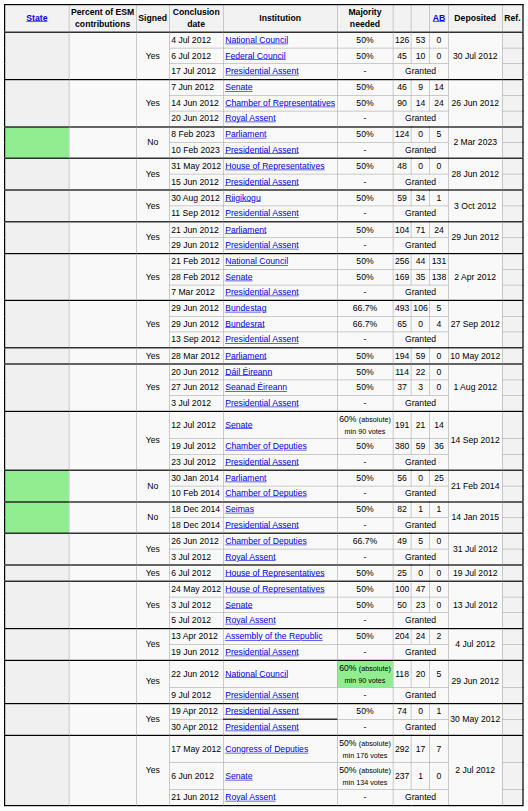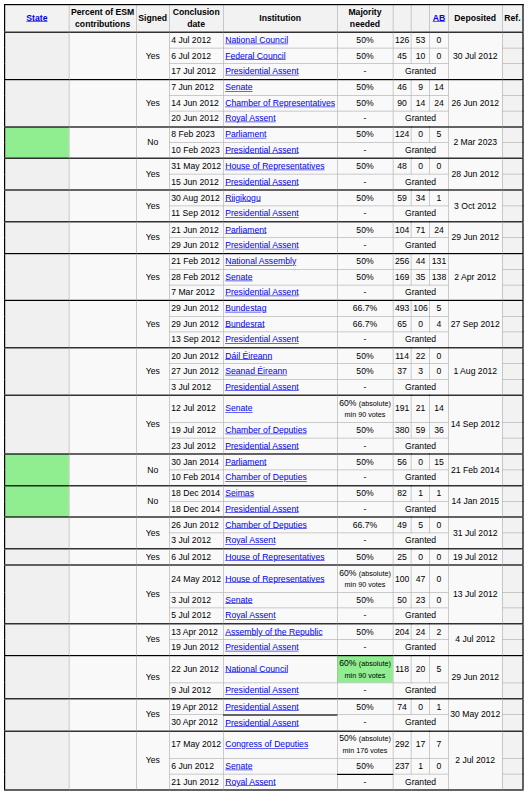 <table class="wikitable" style="font-size:90%; white-space:nowrap; line-height:1.33; border:2px solid">
 <tr>
 <th style="width:100px; border-bottom:2px solid"><a href='#'>State</a></th>
 <th style="border-bottom:2px solid">Percent of ESM<br>contributions</th>
 <th style="border-bottom:2px solid">Signed</th>
 <th style="border-bottom:2px solid">Conclusion<br> date</th>
 <th style="border-bottom:2px solid">Institution</th>
 <th style="border-bottom:2px solid">Majority<br> needed</th>
 <th style="border-bottom:2px solid"></th>
 <th style="border-bottom:2px solid"></th>
 <th style="border-bottom:2px solid"><a href='#'>AB</a></th>
 <th style="border-bottom:2px solid">Deposited</th>
 <th style="border-bottom:2px solid">Ref.</th>
 </tr>
 <tr>
 <td rowspan="3" style="background:#F0F0F0; border-bottom:2px solid"><strong></strong></td>
 <td rowspan="3" style="text-align:center; border-bottom:2px solid"></td>
 <td rowspan="3" style="text-align:center; border-bottom:2px solid">Yes</td>
 <td>4 Jul 2012</td>
 <td><a href='#'>National Council</a></td>
 <td style="text-align:center">50%</td>
 <td style="text-align:center">126</td>
 <td style="text-align:center">53</td>
 <td style="text-align:center">0</td>
 <td rowspan="3" style="text-align:center; border-bottom:2px solid">30 Jul 2012</td>
 <th></th>
 </tr>
 <tr>
 <td>6 Jul 2012</td>
 <td><a href='#'>Federal Council</a></td>
 <td style="text-align:center">50%</td>
 <td style="text-align:center">45</td>
 <td style="text-align:center">10</td>
 <td style="text-align:center">0</td>
 <th></th>
 </tr>
 <tr>
 <td style="border-bottom:2px solid">17 Jul 2012</td>
 <td style="border-bottom:2px solid"><a href='#'>Presidential Assent</a></td>
 <td style="text-align:center; border-bottom:2px solid">-</td>
 <td style="text-align:center; border-bottom:2px solid" colspan="3">Granted</td>
 <th style="border-bottom:2px solid"></th>
 </tr>
 <tr>
 <td rowspan="3" style="background:#F0F0F0; border-bottom:2px solid"><strong></strong></td>
 <td rowspan="3" style="text-align:center; border-bottom:2px solid"></td>
 <td rowspan="3" style="text-align:center; border-bottom:2px solid">Yes</td>
 <td>7 Jun 2012</td>
 <td><a href='#'>Senate</a></td>
 <td style="text-align:center">50%</td>
 <td style="text-align:center">46</td>
 <td style="text-align:center">9</td>
 <td style="text-align:center">14</td>
 <td rowspan="3" style="text-align:center; border-bottom:2px solid">26 Jun 2012</td>
 <th></th>
 </tr>
 <tr>
 <td>14 Jun 2012</td>
 <td><a href='#'>Chamber of Representatives</a></td>
 <td style="text-align:center">50%</td>
 <td style="text-align:center">90</td>
 <td style="text-align:center">14</td>
 <td style="text-align:center">24</td>
 <th></th>
 </tr>
 <tr>
 <td style="border-bottom:2px solid">20 Jun 2012</td>
 <td style="border-bottom:2px solid"><a href='#'>Royal Assent</a></td>
 <td style="text-align:center; border-bottom:2px solid">-</td>
 <td style="text-align:center; border-bottom:2px solid" colspan="3">Granted</td>
 <th style="border-bottom:2px solid"></th>
 </tr>
 <tr>
 <td rowspan="2" style="background:lightgreen; border-bottom:2px solid"><strong></strong></td>
 <td rowspan="2" style="text-align:center; border-bottom:2px solid"></td>
 <td rowspan="2" style="text-align:center; border-bottom:2px solid">No</td>
 <td>8 Feb 2023</td>
 <td><a href='#'>Parliament</a></td>
 <td style="text-align:center">50%</td>
 <td style="text-align:center">124</td>
 <td style="text-align:center">0</td>
 <td style="text-align:center">5</td>
 <td rowspan="2" style="text-align:center; border-bottom:2px solid">2 Mar 2023</td>
 <th></th>
 </tr>
 <tr>
 <td style="border-bottom:2px solid">10 Feb 2023</td>
 <td style="border-bottom:2px solid"><a href='#'>Presidential Assent</a></td>
 <td style="text-align:center; border-bottom:2px solid">-</td>
 <td style="text-align:center; border-bottom:2px solid" colspan="3">Granted</td>
 <th style="border-bottom:2px solid"></th>
 </tr>
 <tr>
 <td rowspan="2" style="background:#F0F0F0; border-bottom:2px solid"><strong></strong></td>
 <td rowspan="2" style="text-align:center; border-bottom:2px solid"></td>
 <td rowspan="2" style="text-align:center; border-bottom:2px solid">Yes</td>
 <td>31 May 2012</td>
 <td><a href='#'>House of Representatives</a></td>
 <td style="text-align:center">50%</td>
 <td style="text-align:center">48</td>
 <td style="text-align:center">0</td>
 <td style="text-align:center">0</td>
 <td rowspan="2" style="text-align:center; border-bottom:2px solid">28 Jun 2012</td>
 <th></th>
 </tr>
 <tr>
 <td style="border-bottom:2px solid">15 Jun 2012</td>
 <td style="border-bottom:2px solid"><a href='#'>Presidential Assent</a></td>
 <td style="text-align:center; border-bottom:2px solid">-</td>
 <td style="text-align:center; border-bottom:2px solid" colspan="3">Granted</td>
 <th style="border-bottom:2px solid"></th>
 </tr>
 <tr>
 <td rowspan="2" style="background:#F0F0F0; border-bottom:2px solid"><strong></strong></td>
 <td rowspan="2" style="text-align:center; border-bottom:2px solid"></td>
 <td rowspan="2" style="text-align:center; border-bottom:2px solid">Yes</td>
 <td>30 Aug 2012</td>
 <td><a href='#'>Riigikogu</a></td>
 <td style="text-align:center">50% </td>
 <td style="text-align:center">59</td>
 <td style="text-align:center">34</td>
 <td style="text-align:center">1</td>
 <td rowspan="2" style="text-align:center; border-bottom:2px solid;">3 Oct 2012</td>
 <th></th>
 </tr>
 <tr>
 <td style="border-bottom:2px solid">11 Sep 2012</td>
 <td style="border-bottom:2px solid"><a href='#'>Presidential Assent</a></td>
 <td style="text-align:center; border-bottom:2px solid">-</td>
 <td style="text-align:center; border-bottom:2px solid" colspan="3">Granted</td>
 <th style="border-bottom:2px solid"></th>
 </tr>
 <tr>
 <td rowspan="2" style="background:#F0F0F0; border-bottom:2px solid"><strong></strong></td>
 <td rowspan="2" style="text-align:center; border-bottom:2px solid"></td>
 <td rowspan="2" style="text-align:center; border-bottom:2px solid">Yes</td>
 <td>21 Jun 2012</td>
 <td><a href='#'>Parliament</a></td>
 <td style="text-align:center">50%</td>
 <td style="text-align:center">104</td>
 <td style="text-align:center">71</td>
 <td style="text-align:center">24</td>
 <td rowspan="2" style="text-align:center; border-bottom:2px solid">29 Jun 2012</td>
 <th></th>
 </tr>
 <tr>
 <td style="border-bottom:2px solid">29 Jun 2012</td>
 <td style="border-bottom:2px solid"><a href='#'>Presidential Assent</a></td>
 <td style="text-align:center; border-bottom:2px solid">-</td>
 <td style="text-align:center; border-bottom:2px solid" colspan="3">Granted</td>
 <th style="border-bottom:2px solid"></th>
 </tr>
 <tr>
 <td rowspan="3" style="background:#F0F0F0; border-bottom:2px solid"><strong></strong></td>
 <td rowspan="3" style="text-align:center; border-bottom:2px solid"></td>
 <td rowspan="3" style="text-align:center; border-bottom:2px solid">Yes</td>
 <td>21 Feb 2012</td>
-<td><a href='#'>National Council</a></td>
+<td><a href='#'>National Assembly</a></td>
 <td style="text-align:center">50%</td>
 <td style="text-align:center">256</td>
 <td style="text-align:center">44</td>
 <td style="text-align:center">131</td>
 <td rowspan="3" style="text-align:center; border-bottom:2px solid">2 Apr 2012</td>
 <th></th>
 </tr>
 <tr>
 <td>28 Feb 2012</td>
 <td><a href='#'>Senate</a></td>
 <td style="text-align:center">50%</td>
 <td style="text-align:center">169</td>
 <td style="text-align:center">35</td>
 <td style="text-align:center">138</td>
 <th></th>
 </tr>
 <tr>
 <td style="border-bottom:2px solid">7 Mar 2012</td>
 <td style="border-bottom:2px solid"><a href='#'>Presidential Assent</a></td>
 <td style="text-align:center; border-bottom:2px solid">-</td>
 <td style="text-align:center; border-bottom:2px solid" colspan="3">Granted</td>
 <th style="border-bottom:2px solid"></th>
 </tr>
 <tr>
 <td rowspan="3" style="background:#F0F0F0; border-bottom:2px solid"><strong></strong></td>
 <td rowspan="3" style="text-align:center; border-bottom:2px solid"></td>
 <td rowspan="3" style="text-align:center; border-bottom:2px solid">Yes</td>
 <td>29 Jun 2012</td>
 <td><a href='#'>Bundestag</a></td>
 <td style="text-align:center">66.7%</td>
 <td style="text-align:center">493</td>
 <td style="text-align:center">106</td>
 <td style="text-align:center">5</td>
 <td style="text-align:center; border-bottom:2px solid" rowspan="3">27 Sep 2012</td>
 <th></th>
 </tr>
 <tr>
 <td>29 Jun 2012</td>
 <td><a href='#'>Bundesrat</a></td>
 <td style="text-align:center">66.7%</td>
 <td style="text-align:center">65</td>
 <td style="text-align:center">0</td>
 <td style="text-align:center">4</td>
 <th></th>
 </tr>
 <tr>
 <td style="border-bottom:2px solid">13 Sep 2012</td>
 <td style="border-bottom:2px solid"><a href='#'>Presidential Assent</a></td>
 <td style="text-align:center; border-bottom:2px solid">-</td>
 <td style="text-align:center; border-bottom:2px solid" colspan="3">Granted</td>
-<th style="border-bottom:2px solid"></th>
-</tr>
-<tr>
-<td style="background:#F0F0F0; border-bottom:2px solid"><strong></strong></td>
-<td style="text-align:center; border-bottom:2px solid"></td>
-<td style="text-align:center; border-bottom:2px solid">Yes</td>
-<td style="border-bottom:2px solid">28 Mar 2012</td>
-<td style="border-bottom:2px solid"><a href='#'>Parliament</a></td>
-<td style="text-align:center; border-bottom:2px solid">50%</td>
-<td style="text-align:center; border-bottom:2px solid">194</td>
-<td style="text-align:center; border-bottom:2px solid">59</td>
-<td style="text-align:center; border-bottom:2px solid">0</td>
-<td style="text-align:center; border-bottom:2px solid">10 May 2012</td>
 <th style="border-bottom:2px solid"></th>
 </tr>
 <tr>
 <td rowspan="3" style="background:#F0F0F0; border-bottom:2px solid"><strong></strong></td>
 <td rowspan="3" style="text-align:center; border-bottom:2px solid"></td>
 <td rowspan="3" style="text-align:center; border-bottom:2px solid">Yes</td>
 <td>20 Jun 2012</td>
 <td><a href='#'>Dáil Éireann</a></td>
 <td style="text-align:center">50%</td>
 <td style="text-align:center">114</td>
 <td style="text-align:center">22</td>
 <td style="text-align:center">0</td>
 <td rowspan=3 style="text-align:center; border-bottom:2px solid">1 Aug 2012</td>
 <th></th>
 </tr>
 <tr>
 <td>27 Jun 2012</td>
 <td><a href='#'>Seanad Éireann</a></td>
 <td style="text-align:center">50%</td>
 <td style="text-align:center">37</td>
 <td style="text-align:center">3</td>
 <td style="text-align:center">0</td>
 <th></th>
 </tr>
 <tr>
 <td style="border-bottom:2px solid">3 Jul 2012</td>
 <td style="border-bottom:2px solid"><a href='#'>Presidential Assent</a></td>
 <td style="text-align:center; border-bottom:2px solid">-</td>
 <td style="text-align:center; border-bottom:2px solid" colspan="3">Granted</td>
 <th style="border-bottom:2px solid"></th>
 </tr>
 <tr>
 <td rowspan="3" style="background:#F0F0F0; border-bottom:2px solid"><strong></strong></td>
 <td rowspan="3" style="text-align:center; border-bottom:2px solid"></td>
 <td rowspan="3" style="text-align:center; border-bottom:2px solid">Yes</td>
 <td>12 Jul 2012</td>
 <td><a href='#'>Senate</a></td>
 <td style="text-align:center">60% <small>(absolute)</small><br> <small>min 90 votes</small></td>
 <td style="text-align:center">191</td>
 <td style="text-align:center">21</td>
 <td style="text-align:center">14</td>
 <td rowspan="3" style="text-align:center; border-bottom:2px solid">14 Sep 2012</td>
 <th></th>
 </tr>
 <tr>
 <td>19 Jul 2012</td>
 <td><a href='#'>Chamber of Deputies</a></td>
 <td style="text-align:center">50%</td>
 <td style="text-align:center">380</td>
 <td style="text-align:center">59</td>
 <td style="text-align:center">36</td>
 <th></th>
 </tr>
 <tr>
 <td style="border-bottom:2px solid">23 Jul 2012</td>
 <td style="border-bottom:2px solid"><a href='#'>Presidential Assent</a></td>
 <td style="text-align:center; border-bottom:2px solid">-</td>
 <td style="text-align:center; border-bottom:2px solid" colspan="3">Granted</td>
 <th style="border-bottom:2px solid"></th>
 </tr>
 <tr>
 <td rowspan="2" style="background:lightgreen; border-bottom:2px solid"><strong></strong></td>
 <td rowspan="2" style="text-align:center; border-bottom:2px solid"></td>
 <td rowspan="2" style="text-align:center; border-bottom:2px solid">No</td>
 <td>30 Jan 2014</td>
 <td><a href='#'>Parliament</a></td>
 <td style="text-align:center">50%</td>
 <td style="text-align:center">56</td>
 <td style="text-align:center">0</td>
-<td style="text-align:center">25</td>
+<td style="text-align:center">15</td>
 <td rowspan="2" style="text-align:center; border-bottom:2px solid">21 Feb 2014</td>
 <th></th>
 </tr>
 <tr>
 <td style="border-bottom:2px solid">10 Feb 2014</td>
 <td><a href='#'>Chamber of Deputies</a></td>
 <td style="text-align:center; border-bottom:2px solid">-</td>
 <td style="text-align:center; border-bottom:2px solid" colspan="3">Granted</td>
 <th style="border-bottom:2px solid"></th>
 </tr>
 <tr>
 <td rowspan="2" style="background:lightgreen; border-top:2px solid; border-bottom:2px solid"><strong></strong></td>
 <td rowspan="2" style="text-align:center; border-bottom:2px solid"></td>
 <td rowspan="2" style="text-align:center; border-bottom:2px solid">No</td>
 <td style="border-top:2px solid">18 Dec 2014</td>
 <td style="border-top:2px solid"><a href='#'>Seimas</a></td>
 <td style="text-align:center; border-top:2px solid">50%</td>
 <td style="text-align:center; border-top:2px solid">82</td>
 <td style="text-align:center; border-top:2px solid">1</td>
 <td style="text-align:center; border-top:2px solid">1</td>
 <td rowspan="2" style="text-align:center; border-bottom:2px solid">14 Jan 2015</td>
 <th style="border-top:2px solid"></th>
 </tr>
 <tr>
 <td style="border-bottom:2px solid">18 Dec 2014</td>
 <td style="border-bottom:2px solid"><a href='#'>Presidential Assent</a></td>
 <td style="text-align:center; border-bottom:2px solid">-</td>
 <td style="text-align:center; border-bottom:2px solid" colspan="3">Granted</td>
 <th style="border-bottom:2px solid"></th>
 </tr>
 <tr>
 <td rowspan="2" style="background:#F0F0F0; border-bottom:2px solid"><strong></strong></td>
 <td rowspan="2" style="text-align:center; border-bottom:2px solid"></td>
 <td rowspan="2" style="text-align:center; border-bottom:2px solid">Yes</td>
 <td>26 Jun 2012</td>
 <td><a href='#'>Chamber of Deputies</a></td>
 <td style="text-align:center">66.7%</td>
 <td style="text-align:center">49</td>
 <td style="text-align:center">5</td>
 <td style="text-align:center">0</td>
 <td rowspan="2" style="text-align:center; border-bottom:2px solid">31 Jul 2012</td>
 <th></th>
 </tr>
 <tr>
 <td style="border-bottom:2px solid">3 Jul 2012</td>
 <td style="border-bottom:2px solid"><a href='#'>Royal Assent</a></td>
 <td style="text-align:center; border-bottom:2px solid">-</td>
 <td style="text-align:center; border-bottom:2px solid" colspan="3">Granted</td>
 <th style="text-align:center; border-bottom:2px solid"></th>
 </tr>
 <tr>
 <td style="background:#F0F0F0; border-bottom:2px solid"><strong></strong></td>
 <td style="text-align:center; border-bottom:2px solid"></td>
 <td style="text-align:center; border-bottom:2px solid">Yes</td>
 <td style="border-bottom:2px solid">6 Jul 2012</td>
 <td style="border-bottom:2px solid"><a href='#'>House of Representatives</a></td>
 <td style="text-align:center; border-bottom:2px solid">50%</td>
 <td style="text-align:center; border-bottom:2px solid">25</td>
 <td style="text-align:center; border-bottom:2px solid">0</td>
 <td style="text-align:center; border-bottom:2px solid">0</td>
 <td style="text-align:center; border-bottom:2px solid">19 Jul 2012</td>
 <th style="border-bottom:2px solid"></th>
 </tr>
 <tr>
 <td rowspan="3" style="background:#F0F0F0; border-bottom:2px solid"><strong></strong></td>
 <td rowspan="3" style="text-align:center; border-bottom:2px solid"></td>
 <td rowspan="3" style="text-align:center; border-bottom:2px solid">Yes</td>
 <td>24 May 2012</td>
 <td><a href='#'>House of Representatives</a></td>
-<td style="text-align:center">50%</td>
+<td style="text-align:center">60% <small>(absolute)</small><br> <small>min 90 votes</small></td>
 <td style="text-align:center">100</td>
 <td style="text-align:center">47</td>
 <td style="text-align:center">0</td>
 <td rowspan="3" style="text-align:center; border-bottom:2px solid">13 Jul 2012</td>
 <th></th>
 </tr>
 <tr>
 <td>3 Jul 2012</td>
 <td><a href='#'>Senate</a></td>
 <td style="text-align:center">50%</td>
 <td style="text-align:center">50</td>
 <td style="text-align:center">23</td>
 <td style="text-align:center">0</td>
 <th></th>
 </tr>
 <tr>
 <td style="border-bottom:2px solid">5 Jul 2012</td>
 <td style="border-bottom:2px solid"><a href='#'>Royal Assent</a></td>
 <td style="text-align:center; border-bottom:2px solid">-</td>
 <td style="text-align:center; border-bottom:2px solid" colspan="3">Granted</td>
 <th style="border-bottom:2px solid"></th>
 </tr>
 <tr>
 <td rowspan="2" style="background:#F0F0F0; border-bottom:2px solid"><strong></strong></td>
 <td rowspan="2" style="text-align:center; border-bottom:2px solid"></td>
 <td rowspan="2" style="text-align:center; border-bottom:2px solid">Yes</td>
 <td>13 Apr 2012</td>
 <td><a href='#'>Assembly of the Republic</a></td>
 <td style="text-align:center">50%</td>
 <td style="text-align:center">204</td>
 <td style="text-align:center">24</td>
 <td style="text-align:center">2</td>
 <td rowspan="2" style="text-align:center; border-bottom:2px solid">4 Jul 2012</td>
 <th></th>
 </tr>
 <tr>
 <td style="border-bottom:2px solid">19 Jun 2012</td>
 <td style="border-bottom:2px solid"><a href='#'>Presidential Assent</a></td>
 <td style="text-align:center; border-bottom:2px solid">-</td>
 <td style="text-align:center; border-bottom:2px solid" colspan="3">Granted</td>
 <th style="border-bottom:2px solid"></th>
 </tr>
 <tr>
 <td rowspan="2" style="background:#F0F0F0; border-bottom:2px solid"><strong></strong></td>
 <td rowspan="2" style="text-align:center; border-bottom:2px solid"></td>
 <td rowspan="2" style="text-align:center; border-bottom:2px solid">Yes</td>
 <td>22 Jun 2012</td>
 <td><a href='#'>National Council</a></td>
 <td style="background: lightgreen; text-align:center">60% <small>(absolute)</small><br> <small>min 90 votes</small></td>
 <td style="text-align:center">118</td>
 <td style="text-align:center">20</td>
 <td style="text-align:center">5</td>
 <td rowspan="2" style="text-align:center; border-bottom:2px solid">29 Jun 2012</td>
 <th></th>
 </tr>
 <tr>
 <td style="border-bottom:2px solid">9 Jul 2012</td>
 <td style="border-bottom:2px solid"><a href='#'>Presidential Assent</a></td>
 <td style="text-align:center; border-bottom:2px solid">-</td>
 <td style="text-align:center; border-bottom:2px solid" colspan="3">Granted</td>
 <th style="border-bottom:2px solid"></th>
 </tr>
 <tr>
 <td rowspan="2" style="background:#F0F0F0; border-bottom:2px solid"><strong></strong></td>
 <td rowspan="2" style="text-align:center; border-bottom:2px solid"></td>
 <td rowspan="2" style="text-align:center; border-bottom:2px solid">Yes</td>
 <td>19 Apr 2012</td>
 <td style="border-bottom:2px solid"><a href='#'>Presidential Assent</a></td>
 <td style="text-align:center">50%</td>
 <td style="text-align:center">74</td>
 <td style="text-align:center">0</td>
 <td style="text-align:center">1</td>
 <td rowspan="2" style="text-align:center; border-bottom:2px solid">30 May 2012</td>
 <th></th>
 </tr>
 <tr>
 <td style="border-bottom:2px solid">30 Apr 2012</td>
 <td style="border-bottom:2px solid"><a href='#'>Presidential Assent</a></td>
 <td style="text-align:center; border-bottom:2px solid">-</td>
 <td style="text-align:center; border-bottom:2px solid" colspan="3">Granted</td>
 <th style="border-bottom:2px solid"></th>
 </tr>
 <tr>
 <td rowspan="3" style="background:#F0F0F0; border-bottom:2px solid"><strong></strong></td>
 <td rowspan="3" style="text-align:center; border-bottom:2px solid"></td>
 <td rowspan="3" style="text-align:center; border-bottom:2px solid">Yes</td>
 <td>17 May 2012</td>
 <td><a href='#'>Congress of Deputies</a></td>
 <td style="text-align:center">50% <small>(absolute)</small><br> <small>min 176 votes</small></td>
 <td style="text-align:center">292</td>
 <td style="text-align:center">17</td>
 <td style="text-align:center">7</td>
 <td rowspan="3" style="text-align:center; border-bottom:2px solid">2 Jul 2012</td>
 <th></th>
 </tr>
 <tr>
 <td>6 Jun 2012</td>
 <td><a href='#'>Senate</a></td>
-<td style="text-align:center">50% <small>(absolute)</small><br> <small>min 134 votes</small></td>
+<td style="text-align:center; border-bottom:2px solid">50%</td>
 <td style="text-align:center">237</td>
 <td style="text-align:center">1</td>
 <td style="text-align:center">0</td>
 <th></th>
 </tr>
 <tr>
 <td style="border-bottom:2px solid">21 Jun 2012</td>
 <td style="border-bottom:2px solid"><a href='#'>Royal Assent</a></td>
 <td style="text-align:center; border-bottom:2px solid">-</td>
 <td style="text-align:center; border-bottom:2px solid" colspan="3">Granted</td>
 <th style="border-bottom:2px solid"></th>
 </tr>
 </table>
